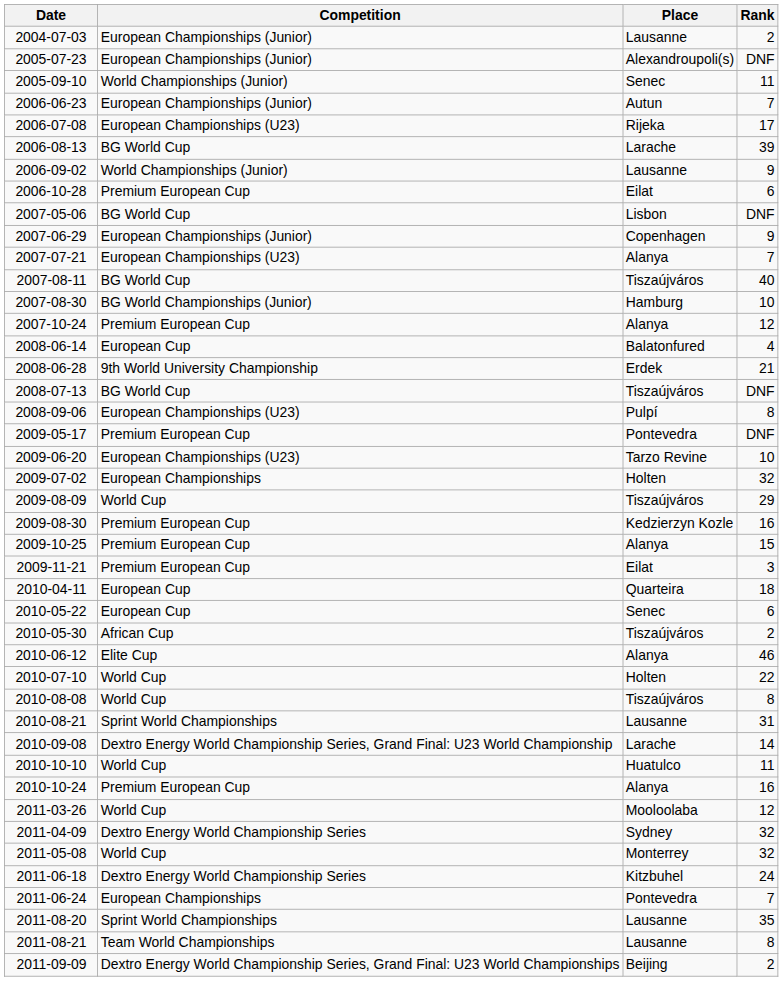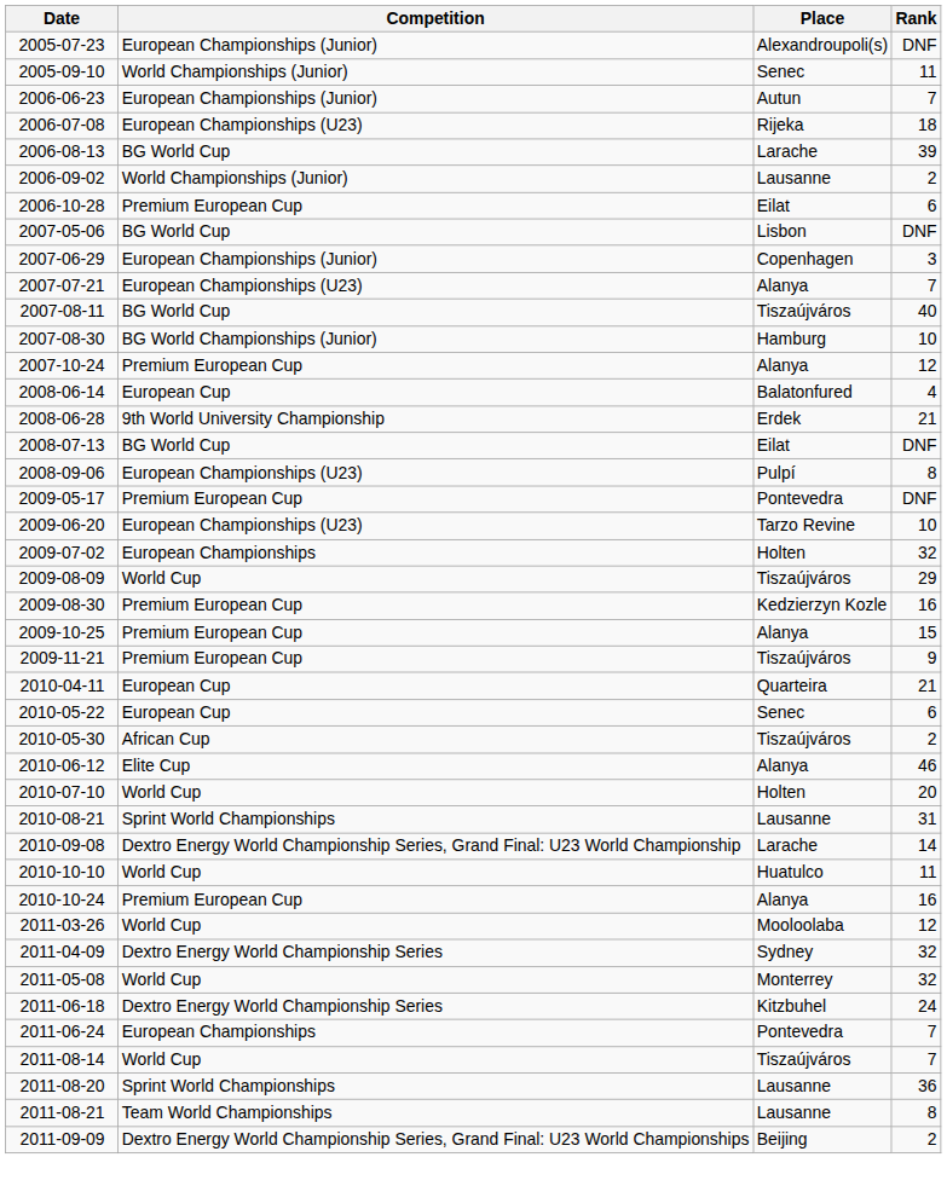 <table class="wikitable sortable">
 <tr>
 <th>Date</th>
 <th>Competition</th>
 <th>Place</th>
 <th>Rank</th>
-</tr>
-<tr>
-<td style="text-align:right">  2004-07-03  </td>
-<td>European Championships (Junior)</td>
-<td>Lausanne</td>
-<td style="text-align:right">2</td>
 </tr>
 <tr>
 <td style="text-align:right">  2005-07-23  </td>
 <td>European Championships (Junior)</td>
 <td>Alexandroupoli(s)</td>
 <td style="text-align:right">DNF</td>
 </tr>
 <tr>
 <td style="text-align:right">  2005-09-10  </td>
 <td>World Championships (Junior)</td>
 <td>Senec</td>
 <td style="text-align:right">11</td>
 </tr>
 <tr>
 <td style="text-align:right">  2006-06-23  </td>
 <td>European Championships (Junior)</td>
 <td>Autun</td>
 <td style="text-align:right">7</td>
 </tr>
 <tr>
 <td style="text-align:right">  2006-07-08  </td>
 <td>European Championships (U23)</td>
 <td>Rijeka</td>
-<td style="text-align:right">17</td>
+<td style="text-align:right">18</td>
 </tr>
 <tr>
 <td style="text-align:right">  2006-08-13  </td>
 <td>BG World Cup</td>
 <td>Larache</td>
 <td style="text-align:right">39</td>
 </tr>
 <tr>
 <td style="text-align:right">  2006-09-02  </td>
 <td>World Championships (Junior)</td>
 <td>Lausanne</td>
-<td style="text-align:right">9</td>
+<td style="text-align:right">2</td>
 </tr>
 <tr>
 <td style="text-align:right">  2006-10-28  </td>
 <td>Premium European Cup</td>
 <td>Eilat</td>
 <td style="text-align:right">6</td>
 </tr>
 <tr>
 <td style="text-align:right">  2007-05-06  </td>
 <td>BG World Cup</td>
 <td>Lisbon</td>
 <td style="text-align:right">DNF</td>
 </tr>
 <tr>
 <td style="text-align:right">  2007-06-29  </td>
 <td>European Championships (Junior)</td>
 <td>Copenhagen</td>
-<td style="text-align:right">9</td>
+<td style="text-align:right">3</td>
 </tr>
 <tr>
 <td style="text-align:right">  2007-07-21  </td>
 <td>European Championships (U23)</td>
 <td>Alanya</td>
 <td style="text-align:right">7</td>
 </tr>
 <tr>
 <td style="text-align:right">  2007-08-11  </td>
 <td>BG World Cup</td>
 <td>Tiszaújváros</td>
 <td style="text-align:right">40</td>
 </tr>
 <tr>
 <td style="text-align:right">  2007-08-30  </td>
 <td>BG World Championships (Junior)</td>
 <td>Hamburg</td>
 <td style="text-align:right">10</td>
 </tr>
 <tr>
 <td style="text-align:right">  2007-10-24  </td>
 <td>Premium European Cup</td>
 <td>Alanya</td>
 <td style="text-align:right">12</td>
 </tr>
 <tr>
 <td style="text-align:right">  2008-06-14  </td>
 <td>European Cup</td>
 <td>Balatonfured</td>
 <td style="text-align:right">4</td>
 </tr>
 <tr>
 <td style="text-align:right">  2008-06-28  </td>
 <td>9th World University Championship</td>
 <td>Erdek</td>
 <td style="text-align:right">21</td>
 </tr>
 <tr>
 <td style="text-align:right">  2008-07-13  </td>
 <td>BG World Cup</td>
-<td>Tiszaújváros</td>
+<td>Eilat</td>
 <td style="text-align:right">DNF</td>
 </tr>
 <tr>
 <td style="text-align:right">  2008-09-06  </td>
 <td>European Championships (U23)</td>
 <td>Pulpí</td>
 <td style="text-align:right">8</td>
 </tr>
 <tr>
 <td style="text-align:right">  2009-05-17  </td>
 <td>Premium European Cup</td>
 <td>Pontevedra</td>
 <td style="text-align:right">DNF</td>
 </tr>
 <tr>
 <td style="text-align:right">  2009-06-20  </td>
 <td>European Championships (U23)</td>
 <td>Tarzo Revine</td>
 <td style="text-align:right">10</td>
 </tr>
 <tr>
 <td style="text-align:right">  2009-07-02  </td>
 <td>European Championships</td>
 <td>Holten</td>
 <td style="text-align:right">32</td>
 </tr>
 <tr>
 <td style="text-align:right">  2009-08-09  </td>
 <td>World Cup</td>
 <td>Tiszaújváros</td>
 <td style="text-align:right">29</td>
 </tr>
 <tr>
 <td style="text-align:right">  2009-08-30  </td>
 <td>Premium European Cup</td>
 <td>Kedzierzyn Kozle</td>
 <td style="text-align:right">16</td>
 </tr>
 <tr>
 <td style="text-align:right">  2009-10-25  </td>
 <td>Premium European Cup</td>
 <td>Alanya</td>
 <td style="text-align:right">15</td>
 </tr>
 <tr>
 <td style="text-align:right">  2009-11-21  </td>
 <td>Premium European Cup</td>
-<td>Eilat</td>
-<td style="text-align:right">3</td>
+<td>Tiszaújváros</td>
+<td style="text-align:right">9</td>
 </tr>
 <tr>
 <td style="text-align:right">  2010-04-11  </td>
 <td>European Cup</td>
 <td>Quarteira</td>
-<td style="text-align:right">18</td>
+<td style="text-align:right">21</td>
 </tr>
 <tr>
 <td style="text-align:right">  2010-05-22  </td>
 <td>European Cup</td>
 <td>Senec</td>
 <td style="text-align:right">6</td>
 </tr>
 <tr>
 <td style="text-align:right">  2010-05-30  </td>
 <td>African Cup</td>
 <td>Tiszaújváros</td>
 <td style="text-align:right">2</td>
 </tr>
 <tr>
 <td style="text-align:right">  2010-06-12  </td>
 <td>Elite Cup</td>
 <td>Alanya</td>
 <td style="text-align:right">46</td>
 </tr>
 <tr>
 <td style="text-align:right">  2010-07-10  </td>
 <td>World Cup</td>
 <td>Holten</td>
-<td style="text-align:right">22</td>
-</tr>
-<tr>
-<td style="text-align:right">  2010-08-08  </td>
-<td>World Cup</td>
-<td>Tiszaújváros</td>
-<td style="text-align:right">8</td>
+<td style="text-align:right">20</td>
 </tr>
 <tr>
 <td style="text-align:right">  2010-08-21  </td>
 <td>Sprint World Championships</td>
 <td>Lausanne</td>
 <td style="text-align:right">31</td>
 </tr>
 <tr>
 <td style="text-align:right">  2010-09-08  </td>
 <td>Dextro Energy World Championship Series, Grand Final: U23 World Championship</td>
 <td>Larache</td>
 <td style="text-align:right">14</td>
 </tr>
 <tr>
 <td style="text-align:right">  2010-10-10  </td>
 <td>World Cup</td>
 <td>Huatulco</td>
 <td style="text-align:right">11</td>
 </tr>
 <tr>
 <td style="text-align:right">  2010-10-24  </td>
 <td>Premium European Cup</td>
 <td>Alanya</td>
 <td style="text-align:right">16</td>
 </tr>
 <tr>
 <td style="text-align:right">  2011-03-26  </td>
 <td>World Cup</td>
 <td>Mooloolaba</td>
 <td style="text-align:right">12</td>
 </tr>
 <tr>
 <td style="text-align:right">  2011-04-09  </td>
 <td>Dextro Energy World Championship Series</td>
 <td>Sydney</td>
 <td style="text-align:right">32</td>
 </tr>
 <tr>
 <td style="text-align:right">  2011-05-08  </td>
 <td>World Cup</td>
 <td>Monterrey</td>
 <td style="text-align:right">32</td>
 </tr>
 <tr>
 <td style="text-align:right">  2011-06-18  </td>
 <td>Dextro Energy World Championship Series</td>
 <td>Kitzbuhel</td>
 <td style="text-align:right">24</td>
 </tr>
 <tr>
 <td style="text-align:right">  2011-06-24  </td>
 <td>European Championships</td>
 <td>Pontevedra</td>
 <td style="text-align:right">7</td>
 </tr>
 <tr>
+<td style="text-align:right">  2011-08-14  </td>
+<td>World Cup</td>
+<td>Tiszaújváros</td>
+<td style="text-align:right">7</td>
+</tr>
+<tr>
 <td style="text-align:right">  2011-08-20  </td>
 <td>Sprint World Championships</td>
 <td>Lausanne</td>
-<td style="text-align:right">35</td>
+<td style="text-align:right">36</td>
 </tr>
 <tr>
 <td style="text-align:right">  2011-08-21  </td>
 <td>Team World Championships</td>
 <td>Lausanne</td>
 <td style="text-align:right">8</td>
 </tr>
 <tr>
 <td style="text-align:right">  2011-09-09  </td>
 <td>Dextro Energy World Championship Series, Grand Final: U23 World Championships</td>
 <td>Beijing</td>
 <td style="text-align:right">2</td>
 </tr>
 </table>
